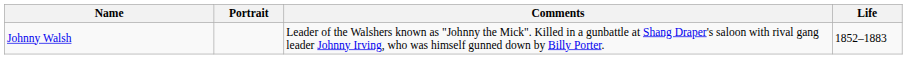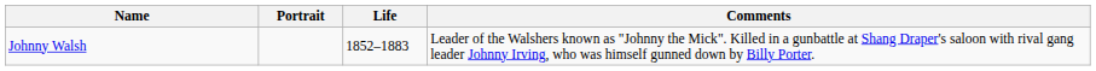 <table class=wikitable>
 <tr>
 <th width="21%">Name</th>
 <th width="7%">Portrait</th>
+<th width="7%">Life</th>
 <th width="55%">Comments</th>
-<th width="7%">Life</th>
 </tr>
 <tr>
 <td><a href='#'>Johnny Walsh</a></td>
 <td></td>
+<td>1852–1883</td>
 <td>Leader of the Walshers known as "Johnny the Mick". Killed in a gunbattle at <a href='#'>Shang Draper</a>'s saloon with rival gang leader <a href='#'>Johnny Irving</a>, who was himself gunned down by <a href='#'>Billy Porter</a>.</td>
-<td>1852–1883</td>
 </tr>
 </table>
